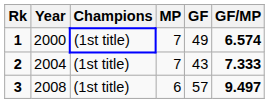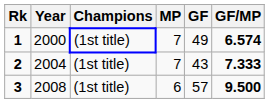 <table class="wikitable" style="text-align: right; font-size: 90%; margin-left: 1em;">
 <tr>
 <th>Rk</th>
 <th>Year</th>
 <th>Champions</th>
 <th>MP</th>
 <th>GF</th>
 <th>GF/MP</th>
 </tr>
 <tr>
 <td style="text-align: center;"><strong>1</strong></td>
 <td style="text-align: center;">2000</td>
 <td style="border: 2px solid blue; text-align: left;"> (1st title)</td>
 <td>7</td>
 <td>49</td>
 <td><strong>6.574</strong></td>
 </tr>
 <tr>
 <td style="text-align: center;"><strong>2</strong></td>
 <td style="text-align: center;">2004</td>
 <td style="text-align: left;"> (1st title)</td>
 <td>7</td>
 <td>43</td>
 <td><strong>7.333</strong></td>
 </tr>
 <tr>
 <td style="text-align: center;"><strong>3</strong></td>
 <td style="text-align: center;">2008</td>
 <td style="text-align: left;"> (1st title)</td>
 <td>6</td>
 <td>57</td>
-<td><strong>9.497</strong></td>
+<td><strong>9.500</strong></td>
 </tr>
 </table>
